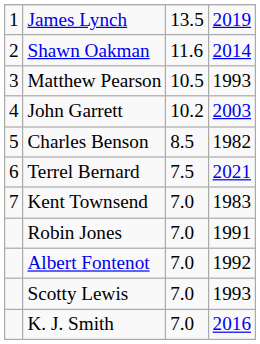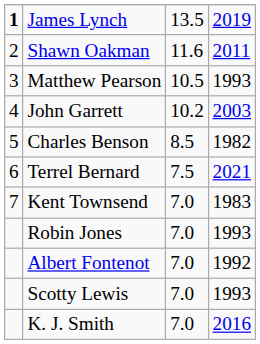 <table class="wikitable">
 <tr>
 </tr>
 <tr>
-<td>1</td>
+<td><strong>1</strong></td>
 <td><a href='#'>James Lynch</a></td>
 <td>13.5</td>
 <td><a href='#'>2019</a></td>
 </tr>
 <tr>
 <td>2</td>
 <td><a href='#'>Shawn Oakman</a></td>
 <td>11.6</td>
-<td><a href='#'>2014</a></td>
+<td><a href='#'>2011</a></td>
 </tr>
 <tr>
 <td>3</td>
 <td>Matthew Pearson</td>
 <td>10.5</td>
 <td>1993</td>
 </tr>
 <tr>
 <td>4</td>
 <td>John Garrett</td>
 <td>10.2</td>
 <td><a href='#'>2003</a></td>
 </tr>
 <tr>
 <td>5</td>
 <td>Charles Benson</td>
 <td>8.5</td>
 <td>1982</td>
 </tr>
 <tr>
 <td>6</td>
 <td>Terrel Bernard</td>
 <td>7.5</td>
 <td><a href='#'>2021</a></td>
 </tr>
 <tr>
 <td>7</td>
 <td>Kent Townsend</td>
 <td>7.0</td>
 <td>1983</td>
 </tr>
 <tr>
 <td></td>
 <td>Robin Jones</td>
 <td>7.0</td>
-<td>1991</td>
+<td>1993</td>
 </tr>
 <tr>
 <td></td>
 <td><a href='#'>Albert Fontenot</a></td>
 <td>7.0</td>
 <td>1992</td>
 </tr>
 <tr>
 <td></td>
 <td>Scotty Lewis</td>
 <td>7.0</td>
 <td>1993</td>
 </tr>
 <tr>
 <td></td>
 <td>K. J. Smith</td>
 <td>7.0</td>
 <td><a href='#'>2016</a></td>
 </tr>
 </table>
